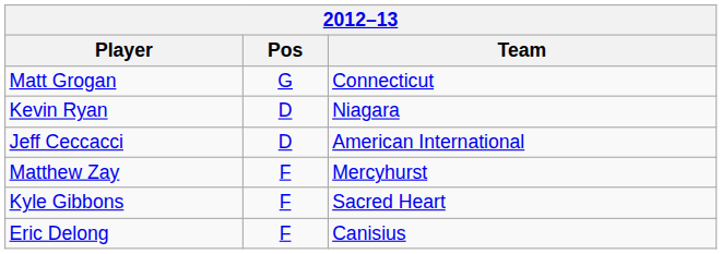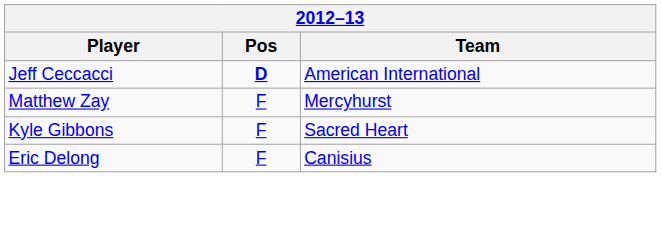 <table class="wikitable" width=95%>
 <tr>
 <th colspan=3><a href='#'>2012–13</a></th>
 </tr>
 <tr>
 <th>Player</th>
 <th>Pos</th>
 <th>Team</th>
 </tr>
 <tr>
-<td><a href='#'>Matt Grogan</a></td>
-<td style="text-align:center;"><a href='#'>G</a></td>
-<td><a href='#'>Connecticut</a></td>
-</tr>
-<tr>
-<td><a href='#'>Kevin Ryan</a></td>
-<td style="text-align:center;"><a href='#'>D</a></td>
-<td><a href='#'>Niagara</a></td>
-</tr>
-<tr>
 <td><a href='#'>Jeff Ceccacci</a></td>
-<td style="text-align:center;"><a href='#'>D</a></td>
+<td style="text-align:center;"><strong><a href='#'>D</a></strong></td>
 <td><a href='#'>American International</a></td>
 </tr>
 <tr>
 <td><a href='#'>Matthew Zay</a></td>
 <td style="text-align:center;"><a href='#'>F</a></td>
 <td><a href='#'>Mercyhurst</a></td>
 </tr>
 <tr>
 <td><a href='#'>Kyle Gibbons</a></td>
 <td style="text-align:center;"><a href='#'>F</a></td>
 <td><a href='#'>Sacred Heart</a></td>
 </tr>
 <tr>
 <td><a href='#'>Eric Delong</a></td>
 <td style="text-align:center;"><a href='#'>F</a></td>
 <td><a href='#'>Canisius</a></td>
 </tr>
 </table>
